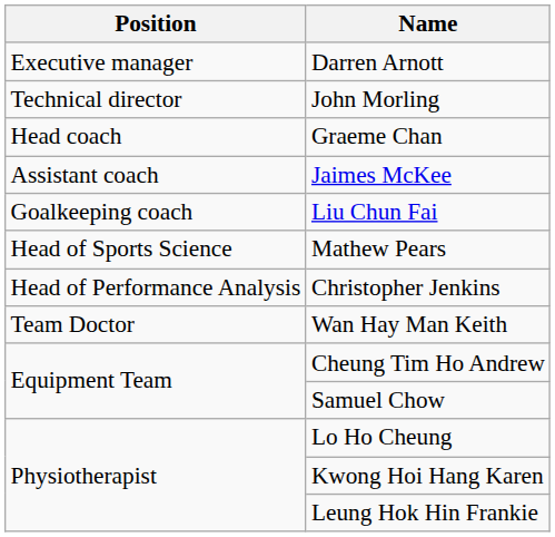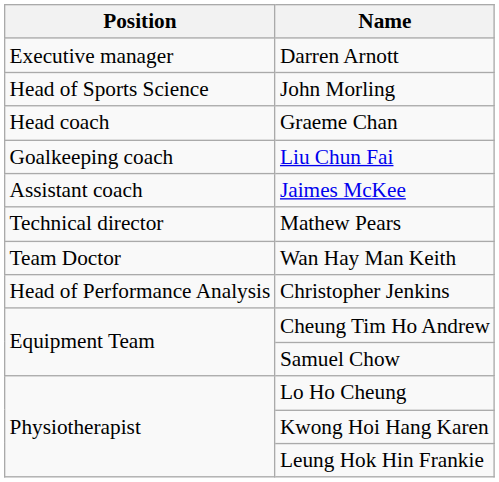 <table class="wikitable" style="text-align:center;">
 <tr>
 <th>Position</th>
 <th>Name</th>
 </tr>
 <tr>
 <td align="left">Executive manager</td>
 <td align="left"> Darren Arnott</td>
 </tr>
 <tr>
-<td align="left">Technical director</td>
+<td align="left">Head of Sports Science</td>
 <td align="left"> John Morling</td>
 </tr>
 <tr>
 <td align="left">Head coach</td>
 <td align="left"> Graeme Chan</td>
 </tr>
 <tr>
+<td align="left">Goalkeeping coach</td>
+<td align="left"> <a href='#'>Liu Chun Fai</a></td>
+</tr>
+<tr>
 <td align="left">Assistant coach</td>
 <td align="left"> <a href='#'>Jaimes McKee</a></td>
 </tr>
 <tr>
-<td align="left">Goalkeeping coach</td>
-<td align="left"> <a href='#'>Liu Chun Fai</a></td>
+<td align="left">Technical director</td>
+<td align="left"> Mathew Pears</td>
 </tr>
 <tr>
-<td align="left">Head of Sports Science</td>
-<td align="left"> Mathew Pears</td>
+<td align="left">Team Doctor</td>
+<td align="left"> Wan Hay Man Keith</td>
 </tr>
 <tr>
 <td align="left">Head of Performance Analysis</td>
 <td align="left"> Christopher Jenkins</td>
-</tr>
-<tr>
-<td align="left">Team Doctor</td>
-<td align="left"> Wan Hay Man Keith</td>
 </tr>
 <tr>
 <td rowspan="2" style="text-align:left;">Equipment Team</td>
 <td align="left"> Cheung Tim Ho Andrew</td>
 </tr>
 <tr>
 <td align="left"> Samuel Chow</td>
 </tr>
 <tr>
 <td rowspan="3" style="text-align:left;">Physiotherapist</td>
 <td align="left"> Lo Ho Cheung</td>
 </tr>
 <tr>
 <td align="left"> Kwong Hoi Hang Karen</td>
 </tr>
 <tr>
 <td align="left"> Leung Hok Hin Frankie</td>
 </tr>
 </table>
